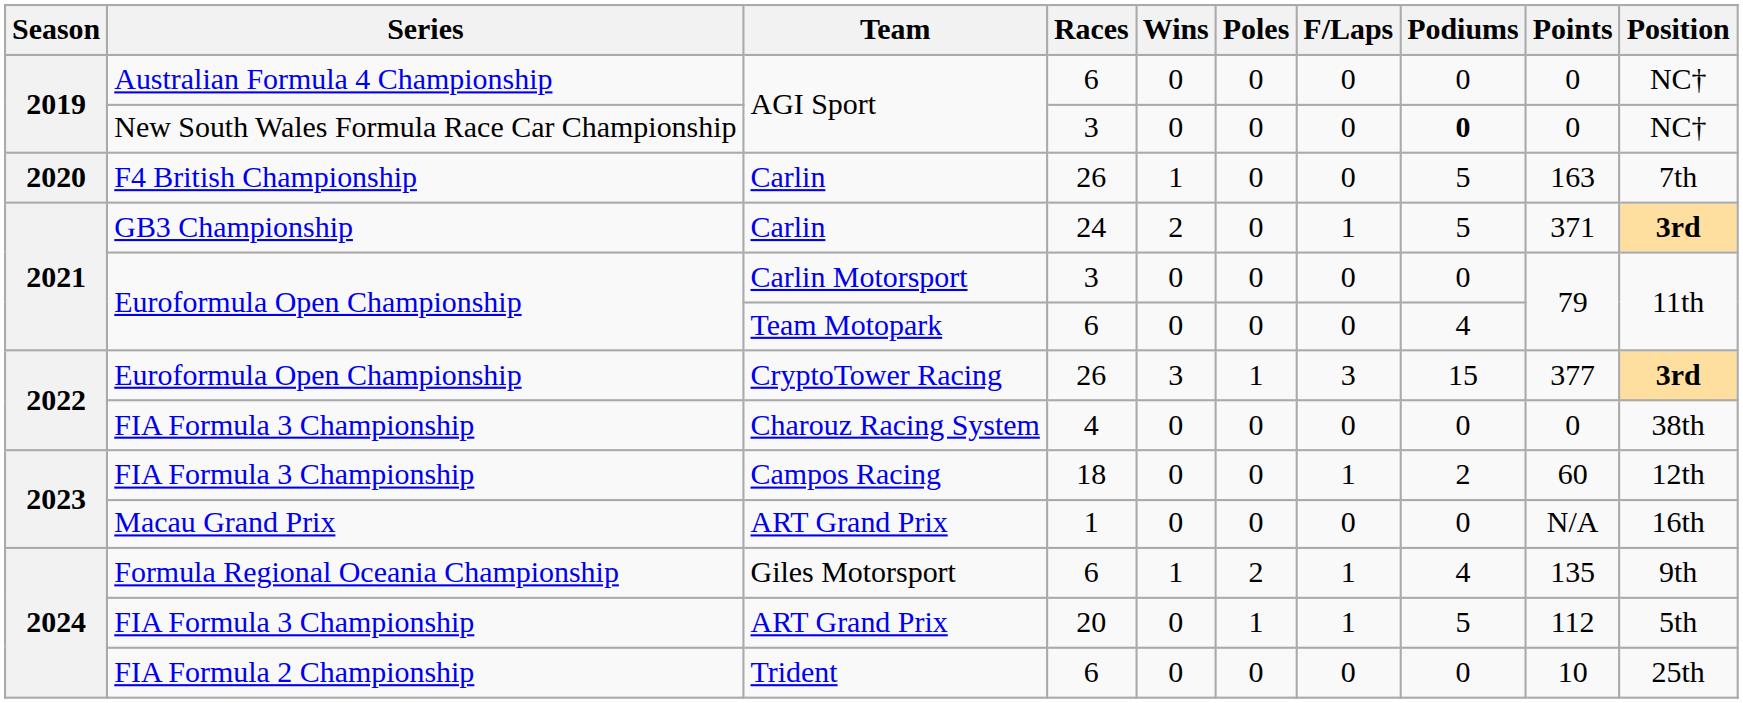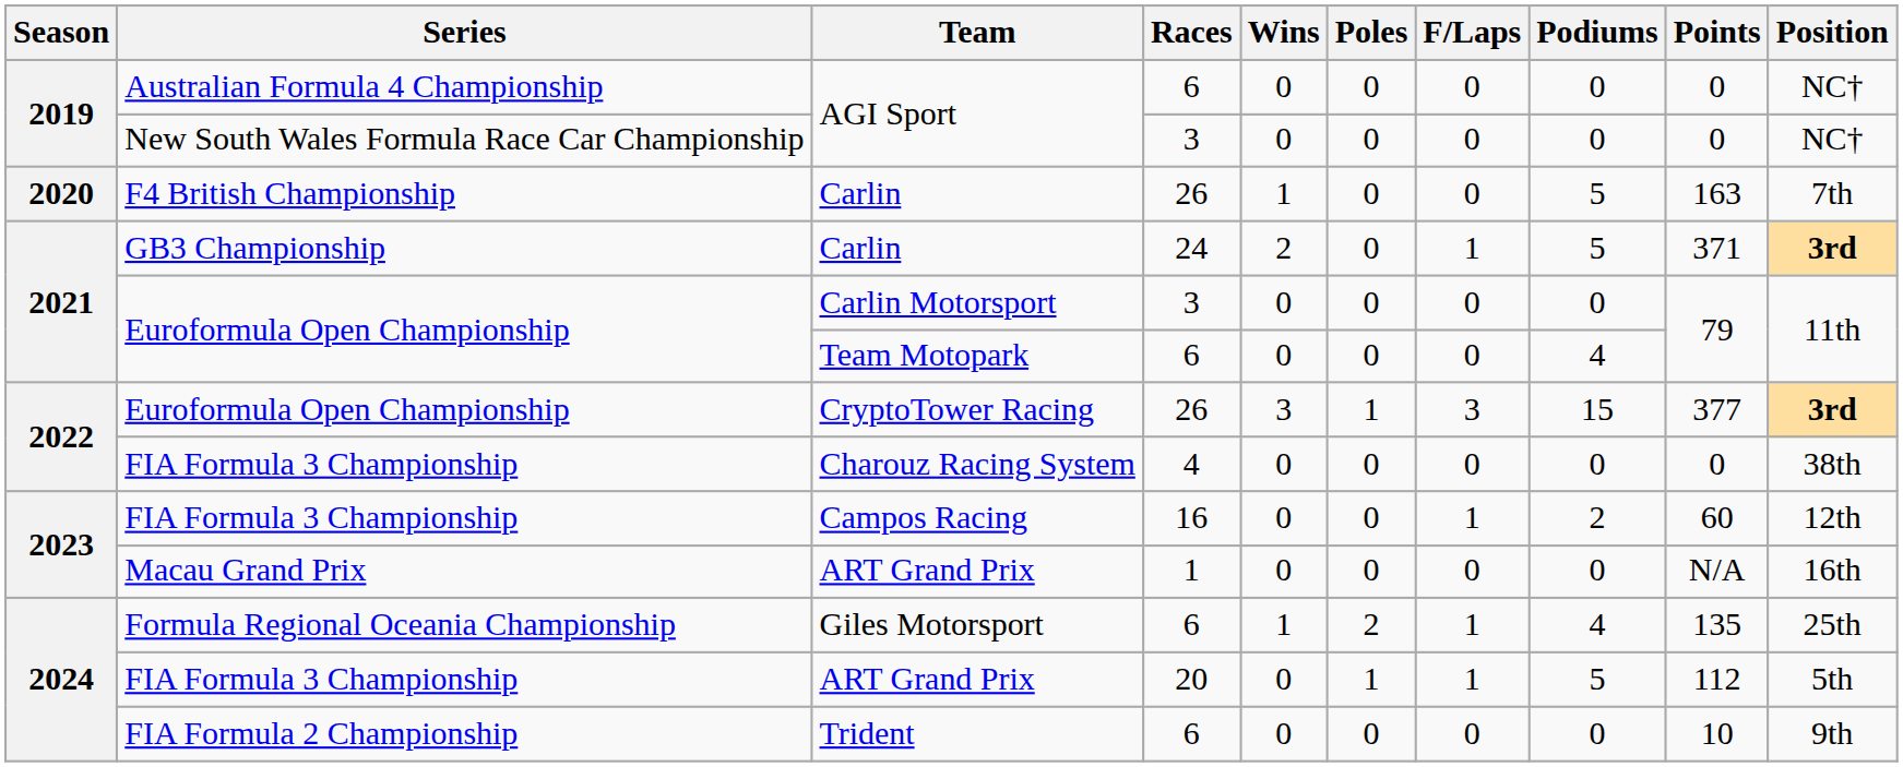 <table class="wikitable" style="font-size: 90%; text-align:center">
 <tr>
 <th scope="col">Season</th>
 <th scope="col">Series</th>
 <th scope="col">Team</th>
 <th scope="col">Races</th>
 <th scope="col">Wins</th>
 <th scope="col">Poles</th>
 <th scope="col">F/Laps</th>
 <th scope="col">Podiums</th>
 <th scope="col">Points</th>
 <th scope="col">Position</th>
 </tr>
 <tr>
 <th scope="row" rowspan="2">2019</th>
 <td style="text-align:left;"><a href='#'>Australian Formula 4 Championship</a></td>
 <td style="text-align:left;" rowspan="2">AGI Sport</td>
 <td>6</td>
 <td>0</td>
 <td>0</td>
 <td>0</td>
 <td>0</td>
 <td>0</td>
 <td>NC†</td>
 </tr>
 <tr>
 <td style="text-align:left;">New South Wales Formula Race Car Championship</td>
 <td>3</td>
 <td>0</td>
 <td>0</td>
 <td>0</td>
-<td><strong>0</strong></td>
+<td>0</td>
 <td>0</td>
 <td>NC†</td>
 </tr>
 <tr>
 <th scope="row">2020</th>
 <td style="text-align:left;"><a href='#'>F4 British Championship</a></td>
 <td style="text-align:left;"><a href='#'>Carlin</a></td>
 <td>26</td>
 <td>1</td>
 <td>0</td>
 <td>0</td>
 <td>5</td>
 <td>163</td>
 <td>7th</td>
 </tr>
 <tr>
 <th scope="row" rowspan="3">2021</th>
 <td style="text-align:left;"><a href='#'>GB3 Championship</a></td>
 <td style="text-align:left;"><a href='#'>Carlin</a></td>
 <td>24</td>
 <td>2</td>
 <td>0</td>
 <td>1</td>
 <td>5</td>
 <td>371</td>
 <td style="background:#FFDF9F"><strong>3rd</strong></td>
 </tr>
 <tr>
 <td style="text-align:left;" rowspan="2"><a href='#'>Euroformula Open Championship</a></td>
 <td style="text-align:left;"><a href='#'>Carlin Motorsport</a></td>
 <td>3</td>
 <td>0</td>
 <td>0</td>
 <td>0</td>
 <td>0</td>
 <td rowspan="2">79</td>
 <td rowspan="2">11th</td>
 </tr>
 <tr>
 <td style="text-align:left;"><a href='#'>Team Motopark</a></td>
 <td>6</td>
 <td>0</td>
 <td>0</td>
 <td>0</td>
 <td>4</td>
 </tr>
 <tr>
 <th scope="row" rowspan="2">2022</th>
 <td style="text-align:left;"><a href='#'>Euroformula Open Championship</a></td>
 <td style="text-align:left;"><a href='#'>CryptoTower Racing</a></td>
 <td>26</td>
 <td>3</td>
 <td>1</td>
 <td>3</td>
 <td>15</td>
 <td>377</td>
 <td style="background:#FFDF9F"><strong>3rd</strong></td>
 </tr>
 <tr>
 <td style="text-align:left;"><a href='#'>FIA Formula 3 Championship</a></td>
 <td style="text-align:left;"><a href='#'>Charouz Racing System</a></td>
 <td>4</td>
 <td>0</td>
 <td>0</td>
 <td>0</td>
 <td>0</td>
 <td>0</td>
 <td>38th</td>
 </tr>
 <tr>
 <th scope="row" rowspan="2">2023</th>
 <td style="text-align:left;"><a href='#'>FIA Formula 3 Championship</a></td>
 <td style="text-align:left;"><a href='#'>Campos Racing</a></td>
-<td>18</td>
+<td>16</td>
 <td>0</td>
 <td>0</td>
 <td>1</td>
 <td>2</td>
 <td>60</td>
 <td>12th</td>
 </tr>
 <tr>
 <td style="text-align:left;"><a href='#'>Macau Grand Prix</a></td>
 <td style="text-align:left;"><a href='#'>ART Grand Prix</a></td>
 <td>1</td>
 <td>0</td>
 <td>0</td>
 <td>0</td>
 <td>0</td>
 <td>N/A</td>
 <td>16th</td>
 </tr>
 <tr>
 <th scope="row" rowspan="3">2024</th>
 <td style="text-align:left;"><a href='#'>Formula Regional Oceania Championship</a></td>
 <td style="text-align:left;">Giles Motorsport</td>
 <td>6</td>
 <td>1</td>
 <td>2</td>
 <td>1</td>
 <td>4</td>
 <td>135</td>
-<td>9th</td>
+<td>25th</td>
 </tr>
 <tr>
 <td style="text-align:left;"><a href='#'>FIA Formula 3 Championship</a></td>
 <td style="text-align:left;"><a href='#'>ART Grand Prix</a></td>
 <td>20</td>
 <td>0</td>
 <td>1</td>
 <td>1</td>
 <td>5</td>
 <td>112</td>
 <td>5th</td>
 </tr>
 <tr>
 <td style="text-align:left;"><a href='#'>FIA Formula 2 Championship</a></td>
 <td style="text-align:left;"><a href='#'>Trident</a></td>
 <td>6</td>
 <td>0</td>
 <td>0</td>
 <td>0</td>
 <td>0</td>
 <td>10</td>
-<td>25th</td>
+<td>9th</td>
 </tr>
 </table>
